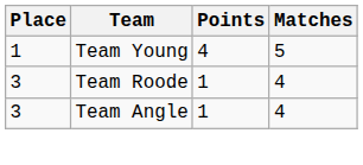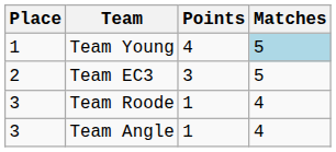 <table class="wikitable sortable">
 <tr>
 <th>Place</th>
 <th>Team</th>
 <th>Points</th>
 <th>Matches</th>
 </tr>
 <tr>
 <td>1</td>
 <td>Team Young</td>
 <td>4</td>
+<td style="background: lightblue;">5</td>
+</tr>
+<tr>
+<td>2</td>
+<td>Team EC3</td>
+<td>3</td>
 <td>5</td>
 </tr>
 <tr>
 <td>3</td>
 <td>Team Roode</td>
 <td>1</td>
 <td>4</td>
 </tr>
 <tr>
 <td>3</td>
 <td>Team Angle</td>
 <td>1</td>
 <td>4</td>
 </tr>
 </table>
